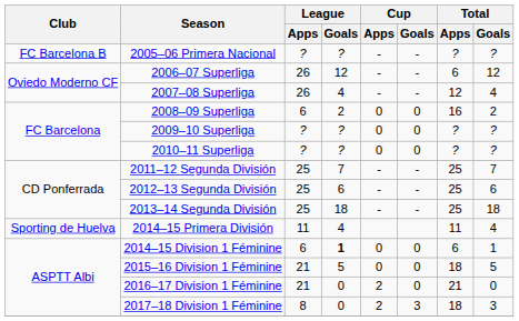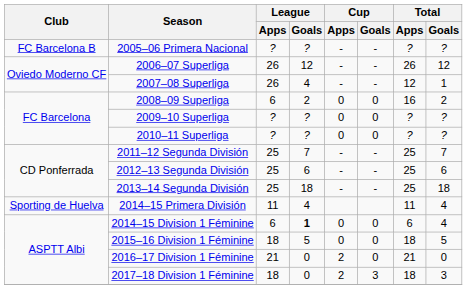 <table class="wikitable" style="font-size:100%; text-align: center;">
 <tr>
 <th rowspan=2>Club</th>
 <th rowspan=2>Season</th>
 <th colspan=2>League</th>
 <th colspan=2>Cup</th>
 <th colspan=2>Total</th>
 </tr>
 <tr>
 <th>Apps</th>
 <th>Goals</th>
 <th>Apps</th>
 <th>Goals</th>
 <th>Apps</th>
 <th>Goals</th>
 </tr>
 <tr>
 <td><a href='#'>FC Barcelona B</a></td>
 <td><a href='#'>2005–06 Primera Nacional</a></td>
 <td><em>?</em></td>
 <td><em>?</em></td>
 <td>-</td>
 <td>-</td>
 <td><em>?</em></td>
 <td><em>?</em></td>
 </tr>
 <tr>
 <td rowspan=2 valign="center"><a href='#'>Oviedo Moderno CF</a></td>
 <td><a href='#'>2006–07 Superliga</a></td>
 <td>26</td>
 <td>12</td>
 <td>-</td>
 <td>-</td>
-<td>6</td>
+<td>26</td>
 <td>12</td>
 </tr>
 <tr>
 <td><a href='#'>2007–08 Superliga</a></td>
 <td>26</td>
 <td>4</td>
 <td>-</td>
 <td>-</td>
 <td>12</td>
-<td>4</td>
+<td>1</td>
 </tr>
 <tr>
 <td rowspan=3 valign="center"><a href='#'>FC Barcelona</a></td>
 <td><a href='#'>2008–09 Superliga</a></td>
 <td>6</td>
 <td>2</td>
 <td>0</td>
 <td>0</td>
 <td>16</td>
 <td>2</td>
 </tr>
 <tr>
 <td><a href='#'>2009–10 Superliga</a></td>
 <td><em>?</em></td>
 <td><em>?</em></td>
 <td>0</td>
 <td>0</td>
 <td><em>?</em></td>
 <td><em>?</em></td>
 </tr>
 <tr>
 <td><a href='#'>2010–11 Superliga</a></td>
 <td><em>?</em></td>
 <td><em>?</em></td>
 <td>0</td>
 <td>0</td>
 <td><em>?</em></td>
 <td><em>?</em></td>
 </tr>
 <tr>
 <td rowspan=3 valign="center">CD Ponferrada</td>
 <td><a href='#'>2011–12 Segunda División</a></td>
 <td>25</td>
 <td>7</td>
 <td>-</td>
 <td>-</td>
 <td>25</td>
 <td>7</td>
 </tr>
 <tr>
 <td><a href='#'>2012–13 Segunda División</a></td>
 <td>25</td>
 <td>6</td>
 <td>-</td>
 <td>-</td>
 <td>25</td>
 <td>6</td>
 </tr>
 <tr>
 <td><a href='#'>2013–14 Segunda División</a></td>
 <td>25</td>
 <td>18</td>
 <td>-</td>
 <td>-</td>
 <td>25</td>
 <td>18</td>
 </tr>
 <tr>
 <td><a href='#'>Sporting de Huelva</a></td>
 <td><a href='#'>2014–15 Primera División</a></td>
 <td>11</td>
 <td>4</td>
 <td></td>
 <td></td>
 <td>11</td>
 <td>4</td>
 </tr>
 <tr>
 <td rowspan=4 valign="center"><a href='#'>ASPTT Albi</a></td>
 <td><a href='#'>2014–15 Division 1 Féminine</a></td>
 <td>6</td>
 <td><strong>1</strong></td>
 <td>0</td>
 <td>0</td>
 <td>6</td>
-<td>1</td>
+<td>4</td>
 </tr>
 <tr>
 <td><a href='#'>2015–16 Division 1 Féminine</a></td>
-<td>21</td>
+<td>18</td>
 <td>5</td>
 <td>0</td>
 <td>0</td>
 <td>18</td>
 <td>5</td>
 </tr>
 <tr>
 <td><a href='#'>2016–17 Division 1 Féminine</a></td>
 <td>21</td>
 <td>0</td>
 <td>2</td>
 <td>0</td>
 <td>21</td>
 <td>0</td>
 </tr>
 <tr>
 <td><a href='#'>2017–18 Division 1 Féminine</a></td>
-<td>8</td>
+<td>18</td>
 <td>0</td>
 <td>2</td>
 <td>3</td>
 <td>18</td>
 <td>3</td>
 </tr>
 <tr>
 </tr>
 </table>
